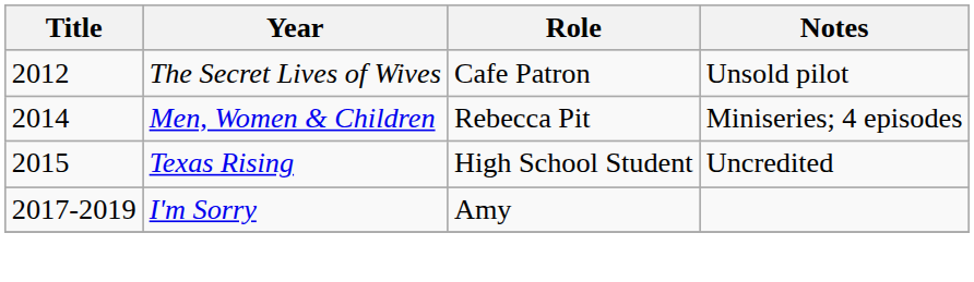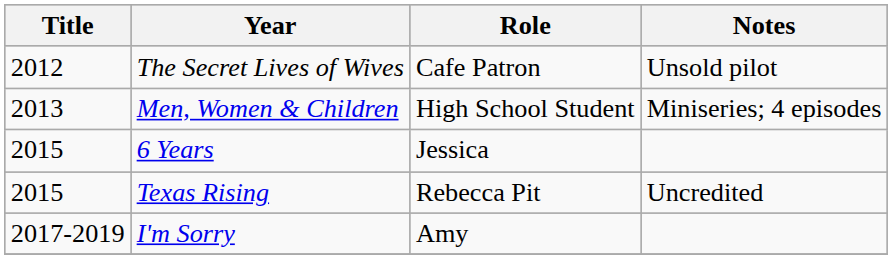 <table class="wikitable sortable">
 <tr>
 <th scope="col">Title</th>
 <th scope="col">Year</th>
 <th scope="col">Role</th>
 <th scope="col" class="unsortable">Notes</th>
 </tr>
 <tr>
 <td>2012</td>
 <td><em>The Secret Lives of Wives</em></td>
 <td>Cafe Patron</td>
 <td>Unsold pilot</td>
 </tr>
 <tr>
-<td>2014</td>
+<td>2013</td>
 <td><em><a href='#'>Men, Women & Children</a></em></td>
-<td>Rebecca Pit</td>
+<td>High School Student</td>
 <td>Miniseries; 4 episodes</td>
 </tr>
 <tr>
 <td>2015</td>
+<td><em><a href='#'>6 Years</a></em></td>
+<td>Jessica</td>
+<td></td>
+</tr>
+<tr>
+<td>2015</td>
 <td><em><a href='#'>Texas Rising</a></em></td>
-<td>High School Student</td>
+<td>Rebecca Pit</td>
 <td>Uncredited</td>
 </tr>
 <tr>
 <td>2017-2019</td>
 <td><em><a href='#'>I'm Sorry</a></em></td>
 <td>Amy</td>
 <td></td>
 </tr>
 <tr>
 </tr>
 </table>
